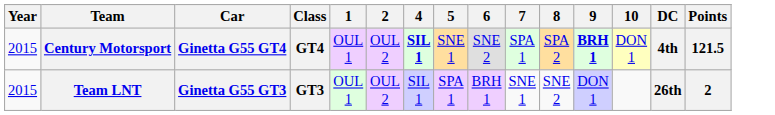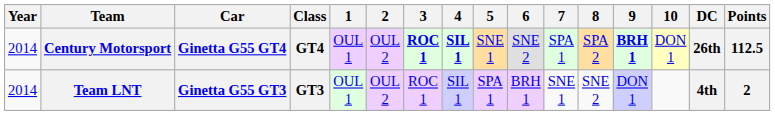 <table class="wikitable" style="text-align:center; font-size:85%">
 <tr>
 <th>Year</th>
 <th>Team</th>
 <th>Car</th>
 <th>Class</th>
 <th>1</th>
 <th>2</th>
+<th>3</th>
 <th>4</th>
 <th>5</th>
 <th>6</th>
 <th>7</th>
 <th>8</th>
 <th>9</th>
 <th>10</th>
 <th>DC</th>
 <th>Points</th>
 </tr>
 <tr>
-<td><a href='#'>2015</a></td>
+<td><a href='#'>2014</a></td>
 <th nowrap><a href='#'>Century Motorsport</a></th>
 <th nowrap><a href='#'>Ginetta G55 GT4</a></th>
 <th>GT4</th>
 <td style="background:#EFCFFF;"><a href='#'>OUL<br>1</a><br></td>
 <td style="background:#EFCFFF;"><a href='#'>OUL<br>2</a><br></td>
+<td style="background:#DFFFDF;"><strong><a href='#'>ROC<br>1</a></strong><br></td>
 <td style="background:#DFFFDF;"><strong><a href='#'>SIL<br>1</a></strong><br></td>
 <td style="background:#FFDF9F;"><a href='#'>SNE<br>1</a><br></td>
 <td style="background:#DFDFDF;"><a href='#'>SNE<br>2</a><br></td>
 <td style="background:#DFFFDF;"><a href='#'>SPA<br>1</a><br></td>
 <td style="background:#FFDF9F;"><a href='#'>SPA<br>2</a><br></td>
 <td style="background:#DFFFDF;"><strong><a href='#'>BRH<br>1</a><br></strong></td>
 <td style="background:#FFFFBF;"><a href='#'>DON<br>1</a><br></td>
-<th>4th</th>
-<th>121.5</th>
+<th>26th</th>
+<th>112.5</th>
 </tr>
 <tr>
-<td><a href='#'>2015</a></td>
+<td><a href='#'>2014</a></td>
 <th nowrap><a href='#'>Team LNT</a></th>
 <th nowrap><a href='#'>Ginetta G55 GT3</a></th>
 <th>GT3</th>
 <td style="background:#DFFFDF;"><a href='#'>OUL<br>1</a><br></td>
 <td style="background:#EFCFFF;"><a href='#'>OUL<br>2</a><br></td>
+<td style="background:#EFCFFF;"><a href='#'>ROC<br>1</a><br></td>
 <td style="background:#CFCFFF;"><a href='#'>SIL<br>1</a><br></td>
 <td style="background:#EFCFFF;"><a href='#'>SPA<br>1</a><br></td>
 <td style="background:#EFCFFF;"><a href='#'>BRH<br>1</a><br></td>
 <td><a href='#'>SNE<br>1</a></td>
 <td><a href='#'>SNE<br>2</a></td>
 <td style="background:#CFCFFF;"><a href='#'>DON<br>1</a><br></td>
 <td></td>
-<th>26th</th>
+<th>4th</th>
 <th>2</th>
 </tr>
 </table>
